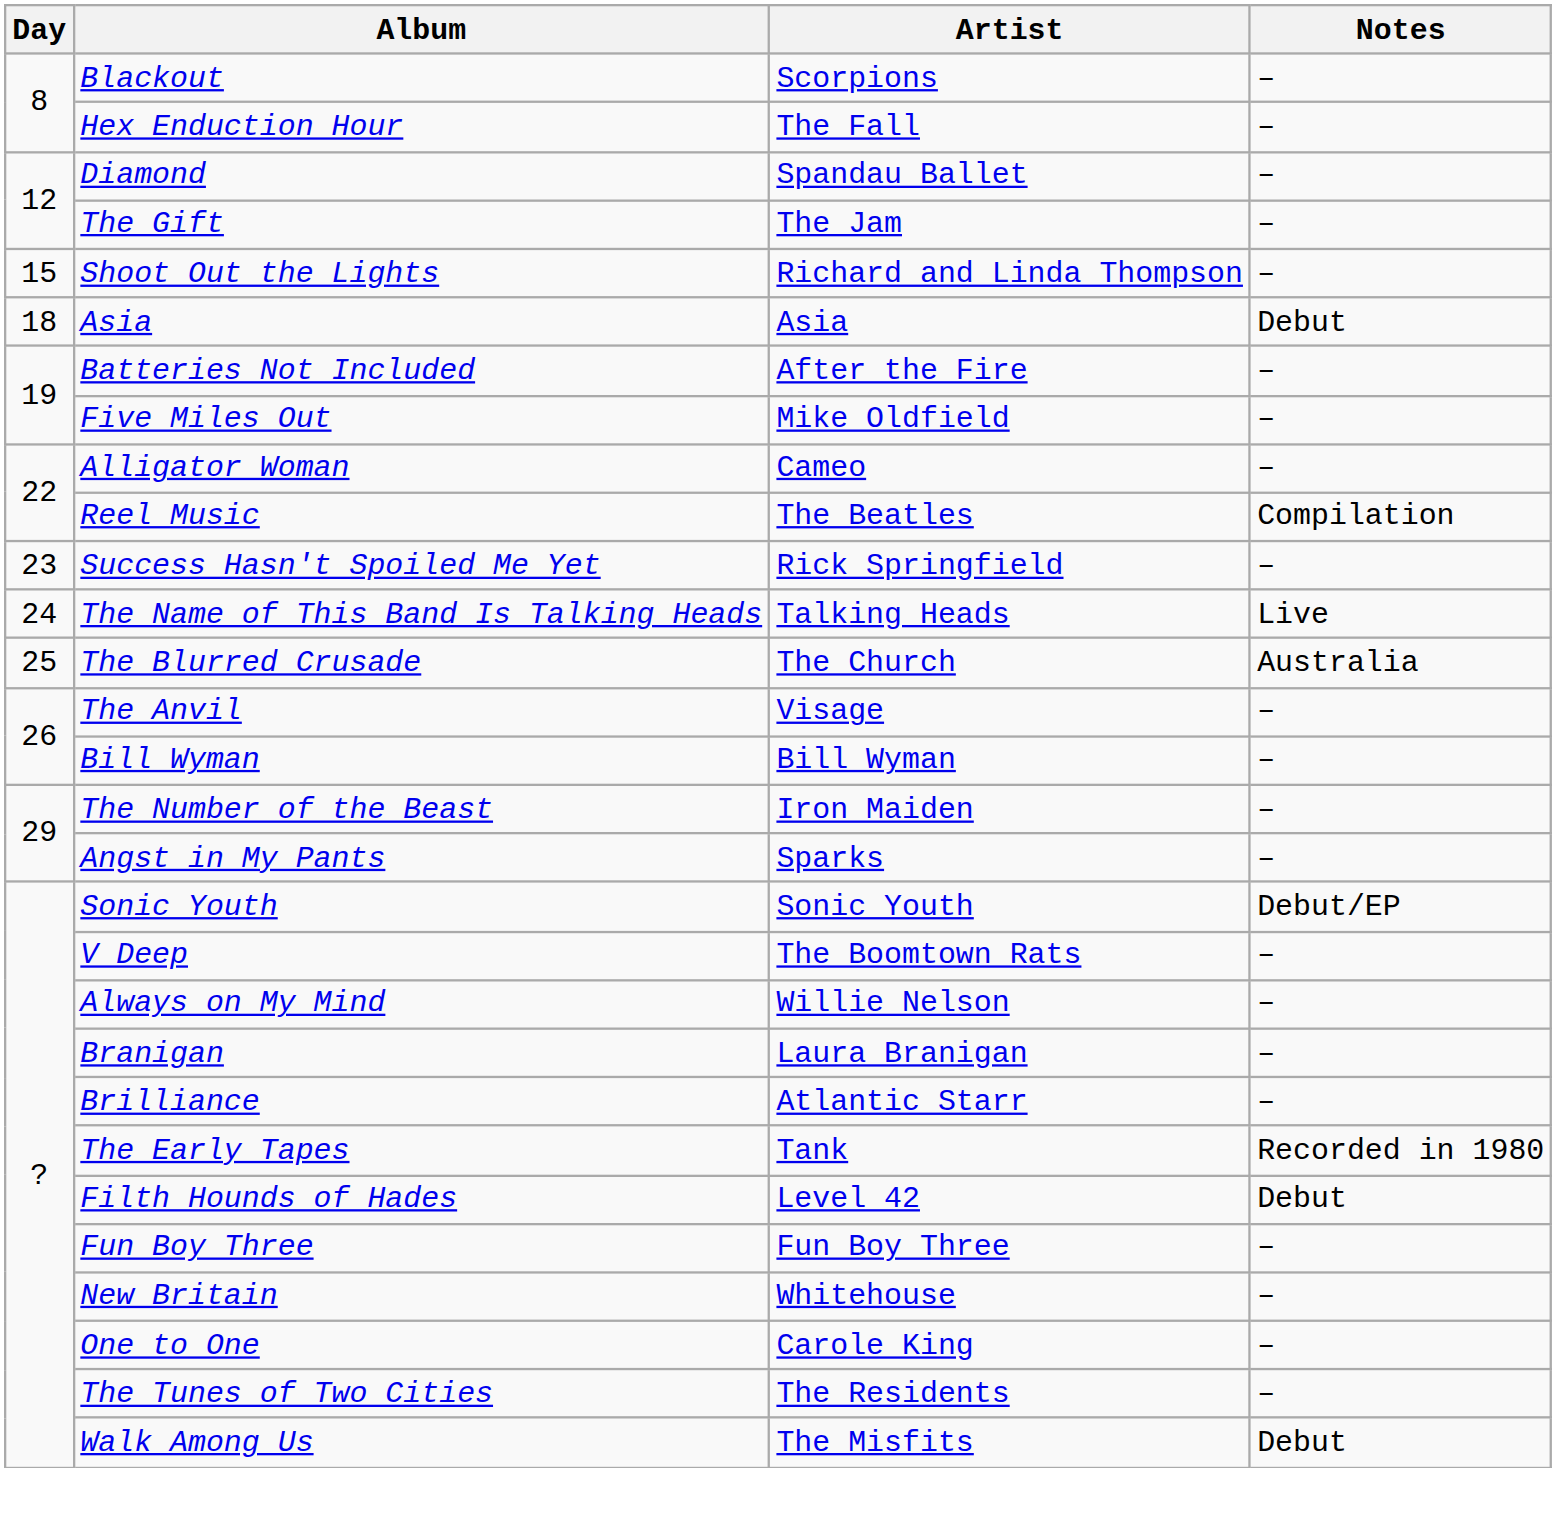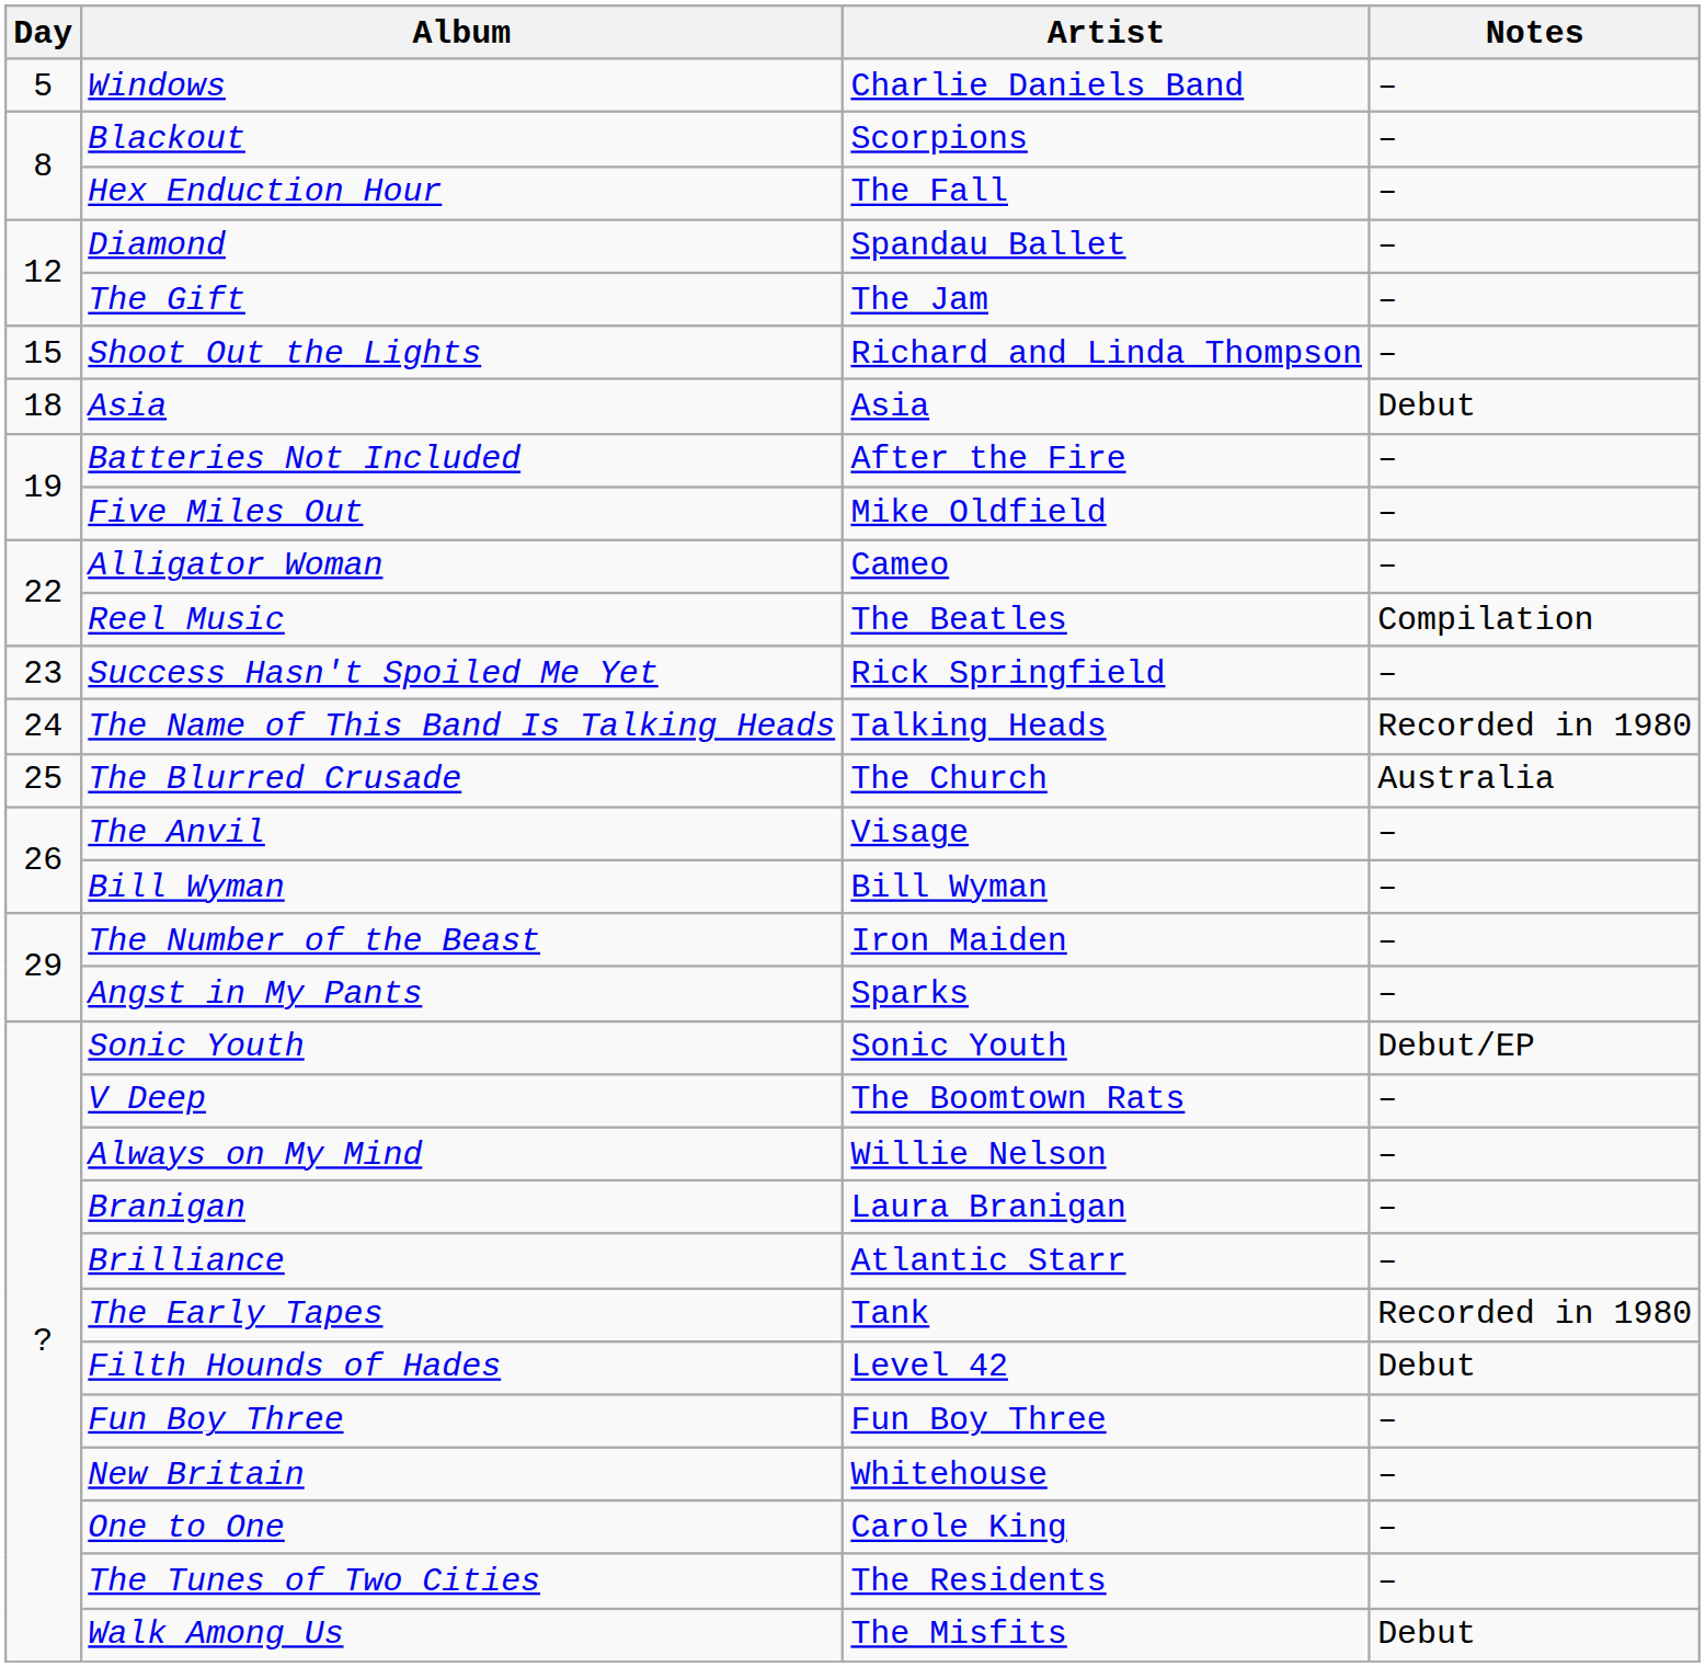 <table class="wikitable">
 <tr>
 <th>Day</th>
 <th>Album</th>
 <th>Artist</th>
 <th>Notes</th>
+</tr>
+<tr>
+<td align="center" rowspan="1">5</td>
+<td><em><a href='#'>Windows</a></em></td>
+<td><a href='#'>Charlie Daniels Band</a></td>
+<td>–</td>
 </tr>
 <tr>
 <td align="center" rowspan="2">8</td>
 <td><em><a href='#'>Blackout</a></em></td>
 <td><a href='#'>Scorpions</a></td>
 <td>–</td>
 </tr>
 <tr>
 <td><em><a href='#'>Hex Enduction Hour</a></em></td>
 <td><a href='#'>The Fall</a></td>
 <td>–</td>
 </tr>
 <tr>
 <td align="center" rowspan="2">12</td>
 <td><em><a href='#'>Diamond</a></em></td>
 <td><a href='#'>Spandau Ballet</a></td>
 <td>–</td>
 </tr>
 <tr>
 <td><em><a href='#'>The Gift</a></em></td>
 <td><a href='#'>The Jam</a></td>
 <td>–</td>
 </tr>
 <tr>
 <td align="center" rowspan="1">15</td>
 <td><em><a href='#'>Shoot Out the Lights</a></em></td>
 <td><a href='#'>Richard and Linda Thompson</a></td>
 <td>–</td>
 </tr>
 <tr>
 <td align="center" rowspan="1">18</td>
 <td><em><a href='#'>Asia</a></em></td>
 <td><a href='#'>Asia</a></td>
 <td>Debut</td>
 </tr>
 <tr>
 <td align="center" rowspan="2">19</td>
 <td><em><a href='#'>Batteries Not Included</a></em></td>
 <td><a href='#'>After the Fire</a></td>
 <td>–</td>
 </tr>
 <tr>
 <td><em><a href='#'>Five Miles Out</a></em></td>
 <td><a href='#'>Mike Oldfield</a></td>
 <td>–</td>
 </tr>
 <tr>
 <td align="center" rowspan="2">22</td>
 <td><em><a href='#'>Alligator Woman</a></em></td>
 <td><a href='#'>Cameo</a></td>
 <td>–</td>
 </tr>
 <tr>
 <td><em><a href='#'>Reel Music</a></em></td>
 <td><a href='#'>The Beatles</a></td>
 <td>Compilation</td>
 </tr>
 <tr>
 <td align="center" rowspan="1">23</td>
 <td><em><a href='#'>Success Hasn't Spoiled Me Yet</a></em></td>
 <td><a href='#'>Rick Springfield</a></td>
 <td>–</td>
 </tr>
 <tr>
 <td align="center" rowspan="1">24</td>
 <td><em><a href='#'>The Name of This Band Is Talking Heads</a></em></td>
 <td><a href='#'>Talking Heads</a></td>
-<td>Live</td>
+<td>Recorded in 1980</td>
 </tr>
 <tr>
 <td align="center" rowspan="1">25</td>
 <td><em><a href='#'>The Blurred Crusade</a></em></td>
 <td><a href='#'>The Church</a></td>
 <td>Australia</td>
 </tr>
 <tr>
 <td align="center" rowspan="2">26</td>
 <td><em><a href='#'>The Anvil</a></em></td>
 <td><a href='#'>Visage</a></td>
 <td>–</td>
 </tr>
 <tr>
 <td><em><a href='#'>Bill Wyman</a></em></td>
 <td><a href='#'>Bill Wyman</a></td>
 <td>–</td>
 </tr>
 <tr>
 <td align="center" rowspan="2">29</td>
 <td><em><a href='#'>The Number of the Beast</a></em></td>
 <td><a href='#'>Iron Maiden</a></td>
 <td>–</td>
 </tr>
 <tr>
 <td><em><a href='#'>Angst in My Pants</a></em></td>
 <td><a href='#'>Sparks</a></td>
 <td>–</td>
 </tr>
 <tr>
 <td align="center" rowspan="12">?</td>
 <td><em><a href='#'>Sonic Youth</a></em></td>
 <td><a href='#'>Sonic Youth</a></td>
 <td>Debut/EP</td>
 </tr>
 <tr>
 <td><em><a href='#'>V Deep</a></em></td>
 <td><a href='#'>The Boomtown Rats</a></td>
 <td>–</td>
 </tr>
 <tr>
 <td><em><a href='#'>Always on My Mind</a></em></td>
 <td><a href='#'>Willie Nelson</a></td>
 <td>–</td>
 </tr>
 <tr>
 <td><em><a href='#'>Branigan</a></em></td>
 <td><a href='#'>Laura Branigan</a></td>
 <td>–</td>
 </tr>
 <tr>
 <td><em><a href='#'>Brilliance</a></em></td>
 <td><a href='#'>Atlantic Starr</a></td>
 <td>–</td>
 </tr>
 <tr>
 <td><em><a href='#'>The Early Tapes</a></em></td>
 <td><a href='#'>Tank</a></td>
 <td>Recorded in 1980</td>
 </tr>
 <tr>
 <td><em><a href='#'>Filth Hounds of Hades</a></em></td>
 <td><a href='#'>Level 42</a></td>
 <td>Debut</td>
 </tr>
 <tr>
 <td><em><a href='#'>Fun Boy Three</a></em></td>
 <td><a href='#'>Fun Boy Three</a></td>
 <td>–</td>
 </tr>
 <tr>
 <td><em><a href='#'>New Britain</a></em></td>
 <td><a href='#'>Whitehouse</a></td>
 <td>–</td>
 </tr>
 <tr>
 <td><em><a href='#'>One to One</a></em></td>
 <td><a href='#'>Carole King</a></td>
 <td>–</td>
 </tr>
 <tr>
 <td><em><a href='#'>The Tunes of Two Cities</a></em></td>
 <td><a href='#'>The Residents</a></td>
 <td>–</td>
 </tr>
 <tr>
 <td><em><a href='#'>Walk Among Us</a></em></td>
 <td><a href='#'>The Misfits</a></td>
 <td>Debut</td>
 </tr>
 </table>
